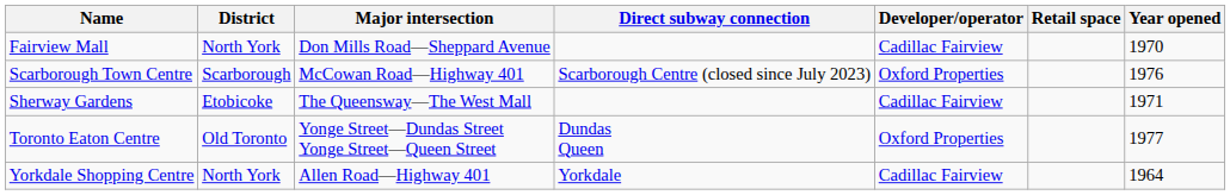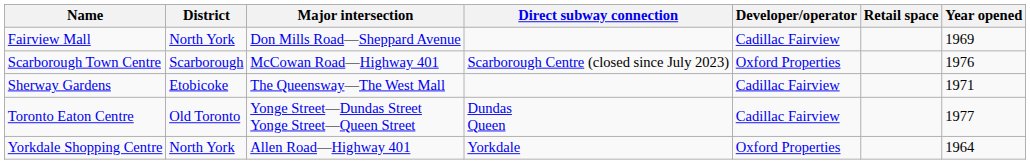 <table class="wikitable sortable">
 <tr>
 <th>Name</th>
 <th>District</th>
 <th class="unsortable">Major intersection</th>
 <th class="unsortable"><a href='#'>Direct subway connection</a></th>
 <th>Developer/operator</th>
 <th>Retail space</th>
 <th>Year opened</th>
 </tr>
 <tr>
 <td><a href='#'>Fairview Mall</a></td>
 <td><a href='#'>North York</a></td>
 <td><a href='#'>Don Mills Road</a>—<a href='#'>Sheppard Avenue</a></td>
 <td></td>
 <td><a href='#'>Cadillac Fairview</a></td>
 <td></td>
-<td>1970</td>
+<td>1969</td>
 </tr>
 <tr>
 <td><a href='#'>Scarborough Town Centre</a></td>
 <td><a href='#'>Scarborough</a></td>
 <td><a href='#'>McCowan Road</a>—<a href='#'>Highway 401</a></td>
 <td><a href='#'>Scarborough Centre</a> (closed since July 2023)</td>
 <td><a href='#'>Oxford Properties</a></td>
 <td></td>
 <td>1976</td>
 </tr>
 <tr>
 <td><a href='#'>Sherway Gardens</a></td>
 <td><a href='#'>Etobicoke</a></td>
 <td><a href='#'>The Queensway</a>—<a href='#'>The West Mall</a></td>
 <td></td>
 <td><a href='#'>Cadillac Fairview</a></td>
 <td></td>
 <td>1971</td>
 </tr>
 <tr>
 <td><a href='#'>Toronto Eaton Centre</a></td>
 <td><a href='#'>Old Toronto</a></td>
 <td><a href='#'>Yonge Street</a>—<a href='#'>Dundas Street</a><br><a href='#'>Yonge Street</a>—<a href='#'>Queen Street</a></td>
 <td><a href='#'>Dundas</a><br><a href='#'>Queen</a></td>
-<td><a href='#'>Oxford Properties</a></td>
+<td><a href='#'>Cadillac Fairview</a></td>
 <td></td>
 <td>1977</td>
 </tr>
 <tr>
 <td><a href='#'>Yorkdale Shopping Centre</a></td>
 <td><a href='#'>North York</a></td>
 <td><a href='#'>Allen Road</a>—<a href='#'>Highway 401</a></td>
 <td><a href='#'>Yorkdale</a></td>
-<td><a href='#'>Cadillac Fairview</a></td>
+<td><a href='#'>Oxford Properties</a></td>
 <td></td>
 <td>1964</td>
 </tr>
 </table>
